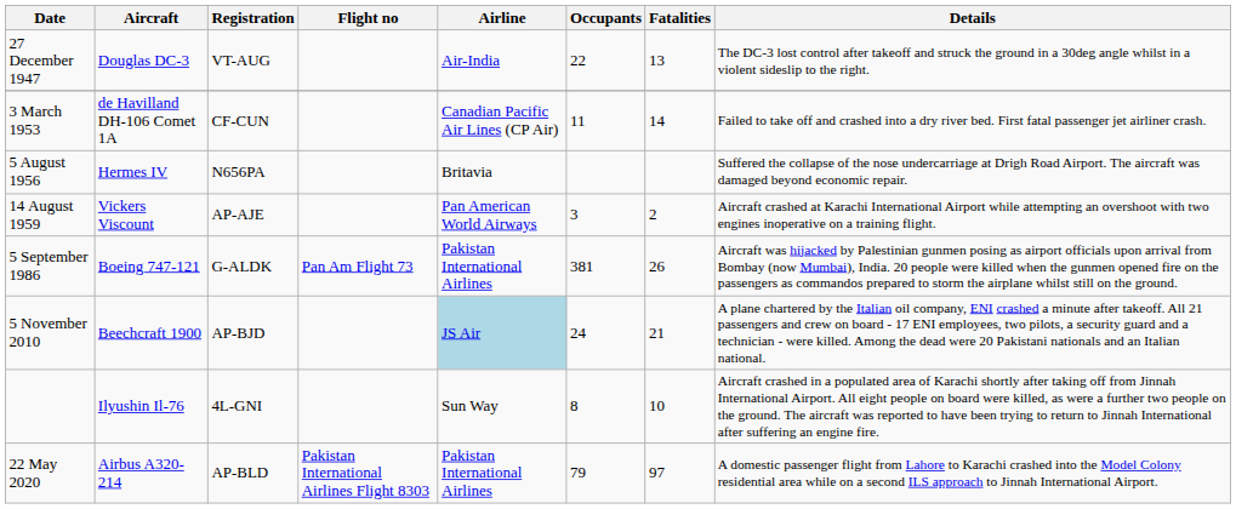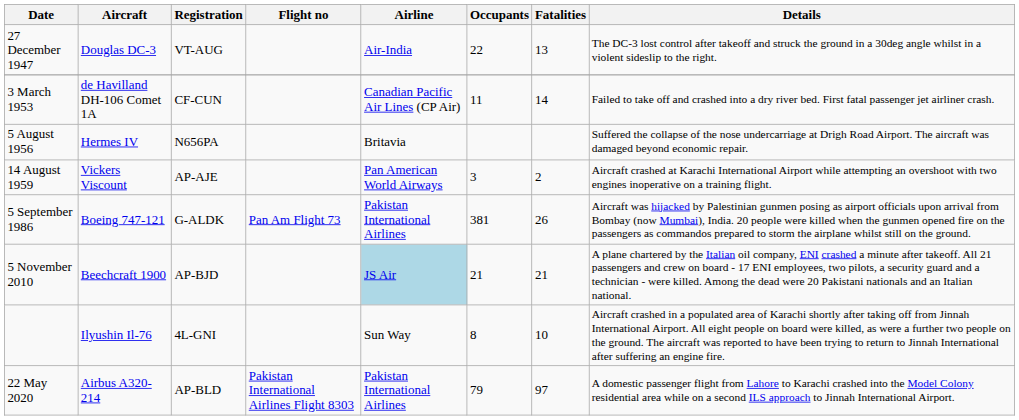 <table class="wikitable">
 <tr>
 <th>Date</th>
 <th>Aircraft</th>
 <th>Registration</th>
 <th>Flight no</th>
 <th>Airline</th>
 <th>Occupants</th>
 <th>Fatalities</th>
 <th>Details</th>
 </tr>
 <tr>
 <td>27 December 1947</td>
 <td><a href='#'>Douglas DC-3</a></td>
 <td>VT-AUG</td>
 <td></td>
 <td><a href='#'>Air-India</a></td>
 <td>22</td>
 <td>13</td>
 <td style="font-size:88%">The DC-3 lost control after takeoff and struck the ground in a 30deg angle whilst in a violent sideslip to the right.</td>
 </tr>
 <tr>
 </tr>
 <tr>
 <td>3 March 1953</td>
 <td><a href='#'>de Havilland</a> DH-106 Comet 1A</td>
 <td>CF-CUN</td>
 <td></td>
 <td><a href='#'>Canadian Pacific Air Lines</a> (CP Air)</td>
 <td>11</td>
 <td>14</td>
 <td style="font-size:88%">Failed to take off and crashed into a dry river bed. First fatal passenger jet airliner crash.</td>
 </tr>
 <tr>
 <td>5 August 1956</td>
 <td><a href='#'>Hermes IV</a></td>
 <td>N656PA</td>
 <td></td>
 <td>Britavia</td>
 <td></td>
 <td></td>
 <td style="font-size:88%">Suffered the collapse of the nose undercarriage at Drigh Road Airport. The aircraft was damaged beyond economic repair.</td>
 </tr>
 <tr>
 <td>14 August 1959</td>
 <td><a href='#'>Vickers Viscount</a></td>
 <td>AP-AJE</td>
 <td></td>
 <td><a href='#'>Pan American World Airways</a></td>
 <td>3</td>
 <td>2</td>
 <td style="font-size:88%">Aircraft crashed at Karachi International Airport while attempting an overshoot with two engines inoperative on a training flight.</td>
 </tr>
 <tr>
 <td>5 September 1986</td>
 <td><a href='#'>Boeing 747-121</a></td>
 <td>G-ALDK</td>
 <td><a href='#'>Pan Am Flight 73</a></td>
 <td><a href='#'>Pakistan International Airlines</a></td>
 <td>381</td>
 <td>26</td>
 <td style="font-size:88%">Aircraft was <a href='#'>hijacked</a> by Palestinian gunmen posing as airport officials upon arrival from Bombay (now <a href='#'>Mumbai</a>), India. 20 people were killed when the gunmen opened fire on the passengers as commandos prepared to storm the airplane whilst still on the ground.</td>
 </tr>
 <tr>
 <td>5 November 2010</td>
 <td><a href='#'>Beechcraft 1900</a></td>
 <td>AP-BJD</td>
 <td></td>
 <td style="background: lightblue;"><a href='#'>JS Air</a></td>
-<td>24</td>
+<td>21</td>
 <td>21</td>
 <td style="font-size:88%">A plane chartered by the <a href='#'>Italian</a> oil company, <a href='#'>ENI</a> <a href='#'>crashed</a> a minute after takeoff. All 21 passengers and crew on board - 17 ENI employees, two pilots, a security guard and a technician - were killed. Among the dead were 20 Pakistani nationals and an Italian national.</td>
 </tr>
 <tr>
 <td></td>
 <td><a href='#'>Ilyushin Il-76</a></td>
 <td>4L-GNI</td>
 <td></td>
 <td>Sun Way</td>
 <td>8</td>
 <td>10</td>
 <td style="font-size:88%">Aircraft crashed in a populated area of Karachi shortly after taking off from Jinnah International Airport. All eight people on board were killed, as were a further two people on the ground. The aircraft was reported to have been trying to return to Jinnah International after suffering an engine fire.</td>
 </tr>
 <tr>
 <td>22 May 2020</td>
 <td><a href='#'>Airbus A320-214</a></td>
 <td>AP-BLD</td>
 <td><a href='#'>Pakistan International Airlines Flight 8303</a></td>
 <td><a href='#'>Pakistan International Airlines</a></td>
 <td>79</td>
 <td>97</td>
 <td style="font-size:88%">A domestic passenger flight from <a href='#'>Lahore</a> to Karachi crashed into the <a href='#'>Model Colony</a> residential area while on a second <a href='#'>ILS approach</a> to Jinnah International Airport.</td>
 </tr>
 </table>
